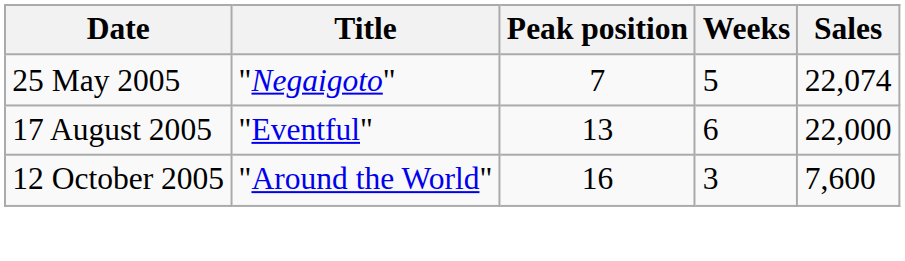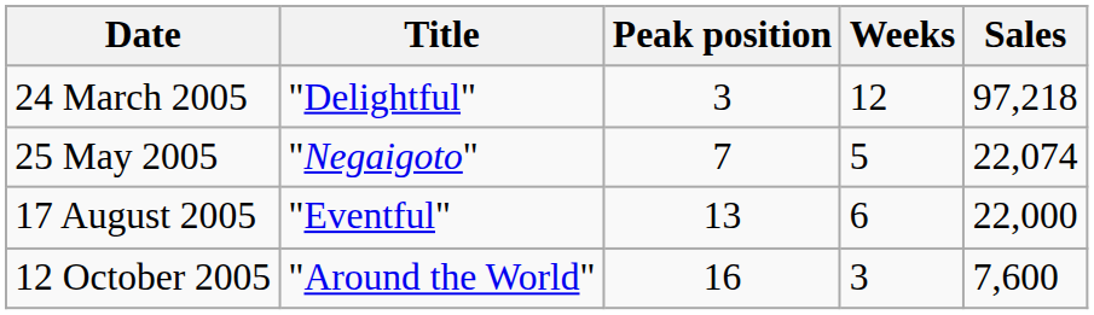 <table class="wikitable">
 <tr>
 <th>Date</th>
 <th>Title</th>
 <th>Peak position</th>
 <th>Weeks</th>
 <th>Sales</th>
+</tr>
+<tr>
+<td>24 March 2005</td>
+<td>"<a href='#'>Delightful</a>"</td>
+<td align="center">3</td>
+<td align="left">12</td>
+<td align="left">97,218</td>
 </tr>
 <tr>
 <td>25 May 2005</td>
 <td>"<em><a href='#'>Negaigoto</a></em>"</td>
 <td align="center">7</td>
 <td>5</td>
 <td>22,074</td>
 </tr>
 <tr>
 <td>17 August 2005</td>
 <td>"<a href='#'>Eventful</a>"</td>
 <td align="center">13</td>
 <td>6</td>
 <td>22,000</td>
 </tr>
 <tr>
 <td>12 October 2005</td>
 <td>"<a href='#'>Around the World</a>"</td>
 <td align="center">16</td>
 <td>3</td>
 <td>7,600</td>
 </tr>
 </table>
